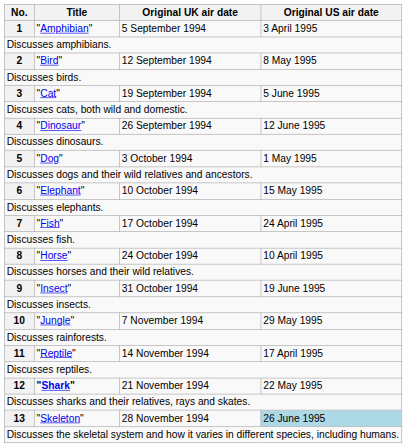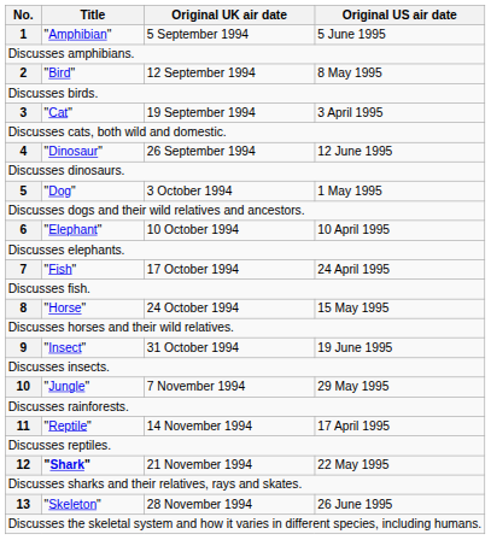 <table class="wikitable">
 <tr>
 <th><abbr>No.</abbr></th>
 <th>Title</th>
 <th>Original UK air date</th>
 <th>Original US air date</th>
 </tr>
 <tr>
 <th rowspan="1">1</th>
 <td rowspan="1">"<a href='#'>Amphibian</a>"</td>
 <td>5 September 1994</td>
-<td>3 April 1995</td>
+<td>5 June 1995</td>
 </tr>
 <tr>
 <td colspan="5">Discusses amphibians.</td>
 </tr>
 <tr>
 <th rowspan="1">2</th>
 <td rowspan="1">"<a href='#'>Bird</a>"</td>
 <td>12 September 1994</td>
 <td>8 May 1995</td>
 </tr>
 <tr>
 <td colspan="5">Discusses birds.</td>
 </tr>
 <tr>
 <th rowspan="1">3</th>
 <td rowspan="1">"<a href='#'>Cat</a>"</td>
 <td>19 September 1994</td>
-<td>5 June 1995</td>
+<td>3 April 1995</td>
 </tr>
 <tr>
 <td colspan="5">Discusses cats, both wild and domestic.</td>
 </tr>
 <tr>
 <th rowspan="1">4</th>
 <td rowspan="1">"<a href='#'>Dinosaur</a>"</td>
 <td>26 September 1994</td>
 <td>12 June 1995</td>
 </tr>
 <tr>
 <td colspan="5">Discusses dinosaurs.</td>
 </tr>
 <tr>
 <th rowspan="1">5</th>
 <td rowspan="1">"<a href='#'>Dog</a>"</td>
 <td>3 October 1994</td>
 <td>1 May 1995</td>
 </tr>
 <tr>
 <td colspan="5">Discusses dogs and their wild relatives and ancestors.</td>
 </tr>
 <tr>
 <th rowspan="1">6</th>
 <td rowspan="1">"<a href='#'>Elephant</a>"</td>
 <td>10 October 1994</td>
-<td>15 May 1995</td>
+<td>10 April 1995</td>
 </tr>
 <tr>
 <td colspan="5">Discusses elephants.</td>
 </tr>
 <tr>
 <th rowspan="1">7</th>
 <td rowspan="1">"<a href='#'>Fish</a>"</td>
 <td>17 October 1994</td>
 <td>24 April 1995</td>
 </tr>
 <tr>
 <td colspan="5">Discusses fish.</td>
 </tr>
 <tr>
 <th rowspan="1">8</th>
 <td rowspan="1">"<a href='#'>Horse</a>"</td>
 <td>24 October 1994</td>
-<td>10 April 1995</td>
+<td>15 May 1995</td>
 </tr>
 <tr>
 <td colspan="5">Discusses horses and their wild relatives.</td>
 </tr>
 <tr>
 <th rowspan="1">9</th>
 <td rowspan="1">"<a href='#'>Insect</a>"</td>
 <td>31 October 1994</td>
 <td>19 June 1995</td>
 </tr>
 <tr>
 <td colspan="5">Discusses insects.</td>
 </tr>
 <tr>
 <th rowspan="1">10</th>
 <td rowspan="1">"<a href='#'>Jungle</a>"</td>
 <td>7 November 1994</td>
 <td>29 May 1995</td>
 </tr>
 <tr>
 <td colspan="5">Discusses rainforests.</td>
 </tr>
 <tr>
 <th rowspan="1">11</th>
 <td rowspan="1">"<a href='#'>Reptile</a>"</td>
 <td>14 November 1994</td>
 <td>17 April 1995</td>
 </tr>
 <tr>
 <td colspan="5">Discusses reptiles.</td>
 </tr>
 <tr>
 <th rowspan="1">12</th>
 <td rowspan="1"><strong>"<a href='#'>Shark</a>"</strong></td>
 <td>21 November 1994</td>
 <td>22 May 1995</td>
 </tr>
 <tr>
 <td colspan="5">Discusses sharks and their relatives, rays and skates.</td>
 </tr>
 <tr>
 <th rowspan="1">13</th>
 <td rowspan="1">"<a href='#'>Skeleton</a>"</td>
 <td>28 November 1994</td>
-<td style="background: lightblue;">26 June 1995</td>
+<td>26 June 1995</td>
 </tr>
 <tr>
 <td colspan="5">Discusses the skeletal system and how it varies in different species, including humans.</td>
 </tr>
 </table>
